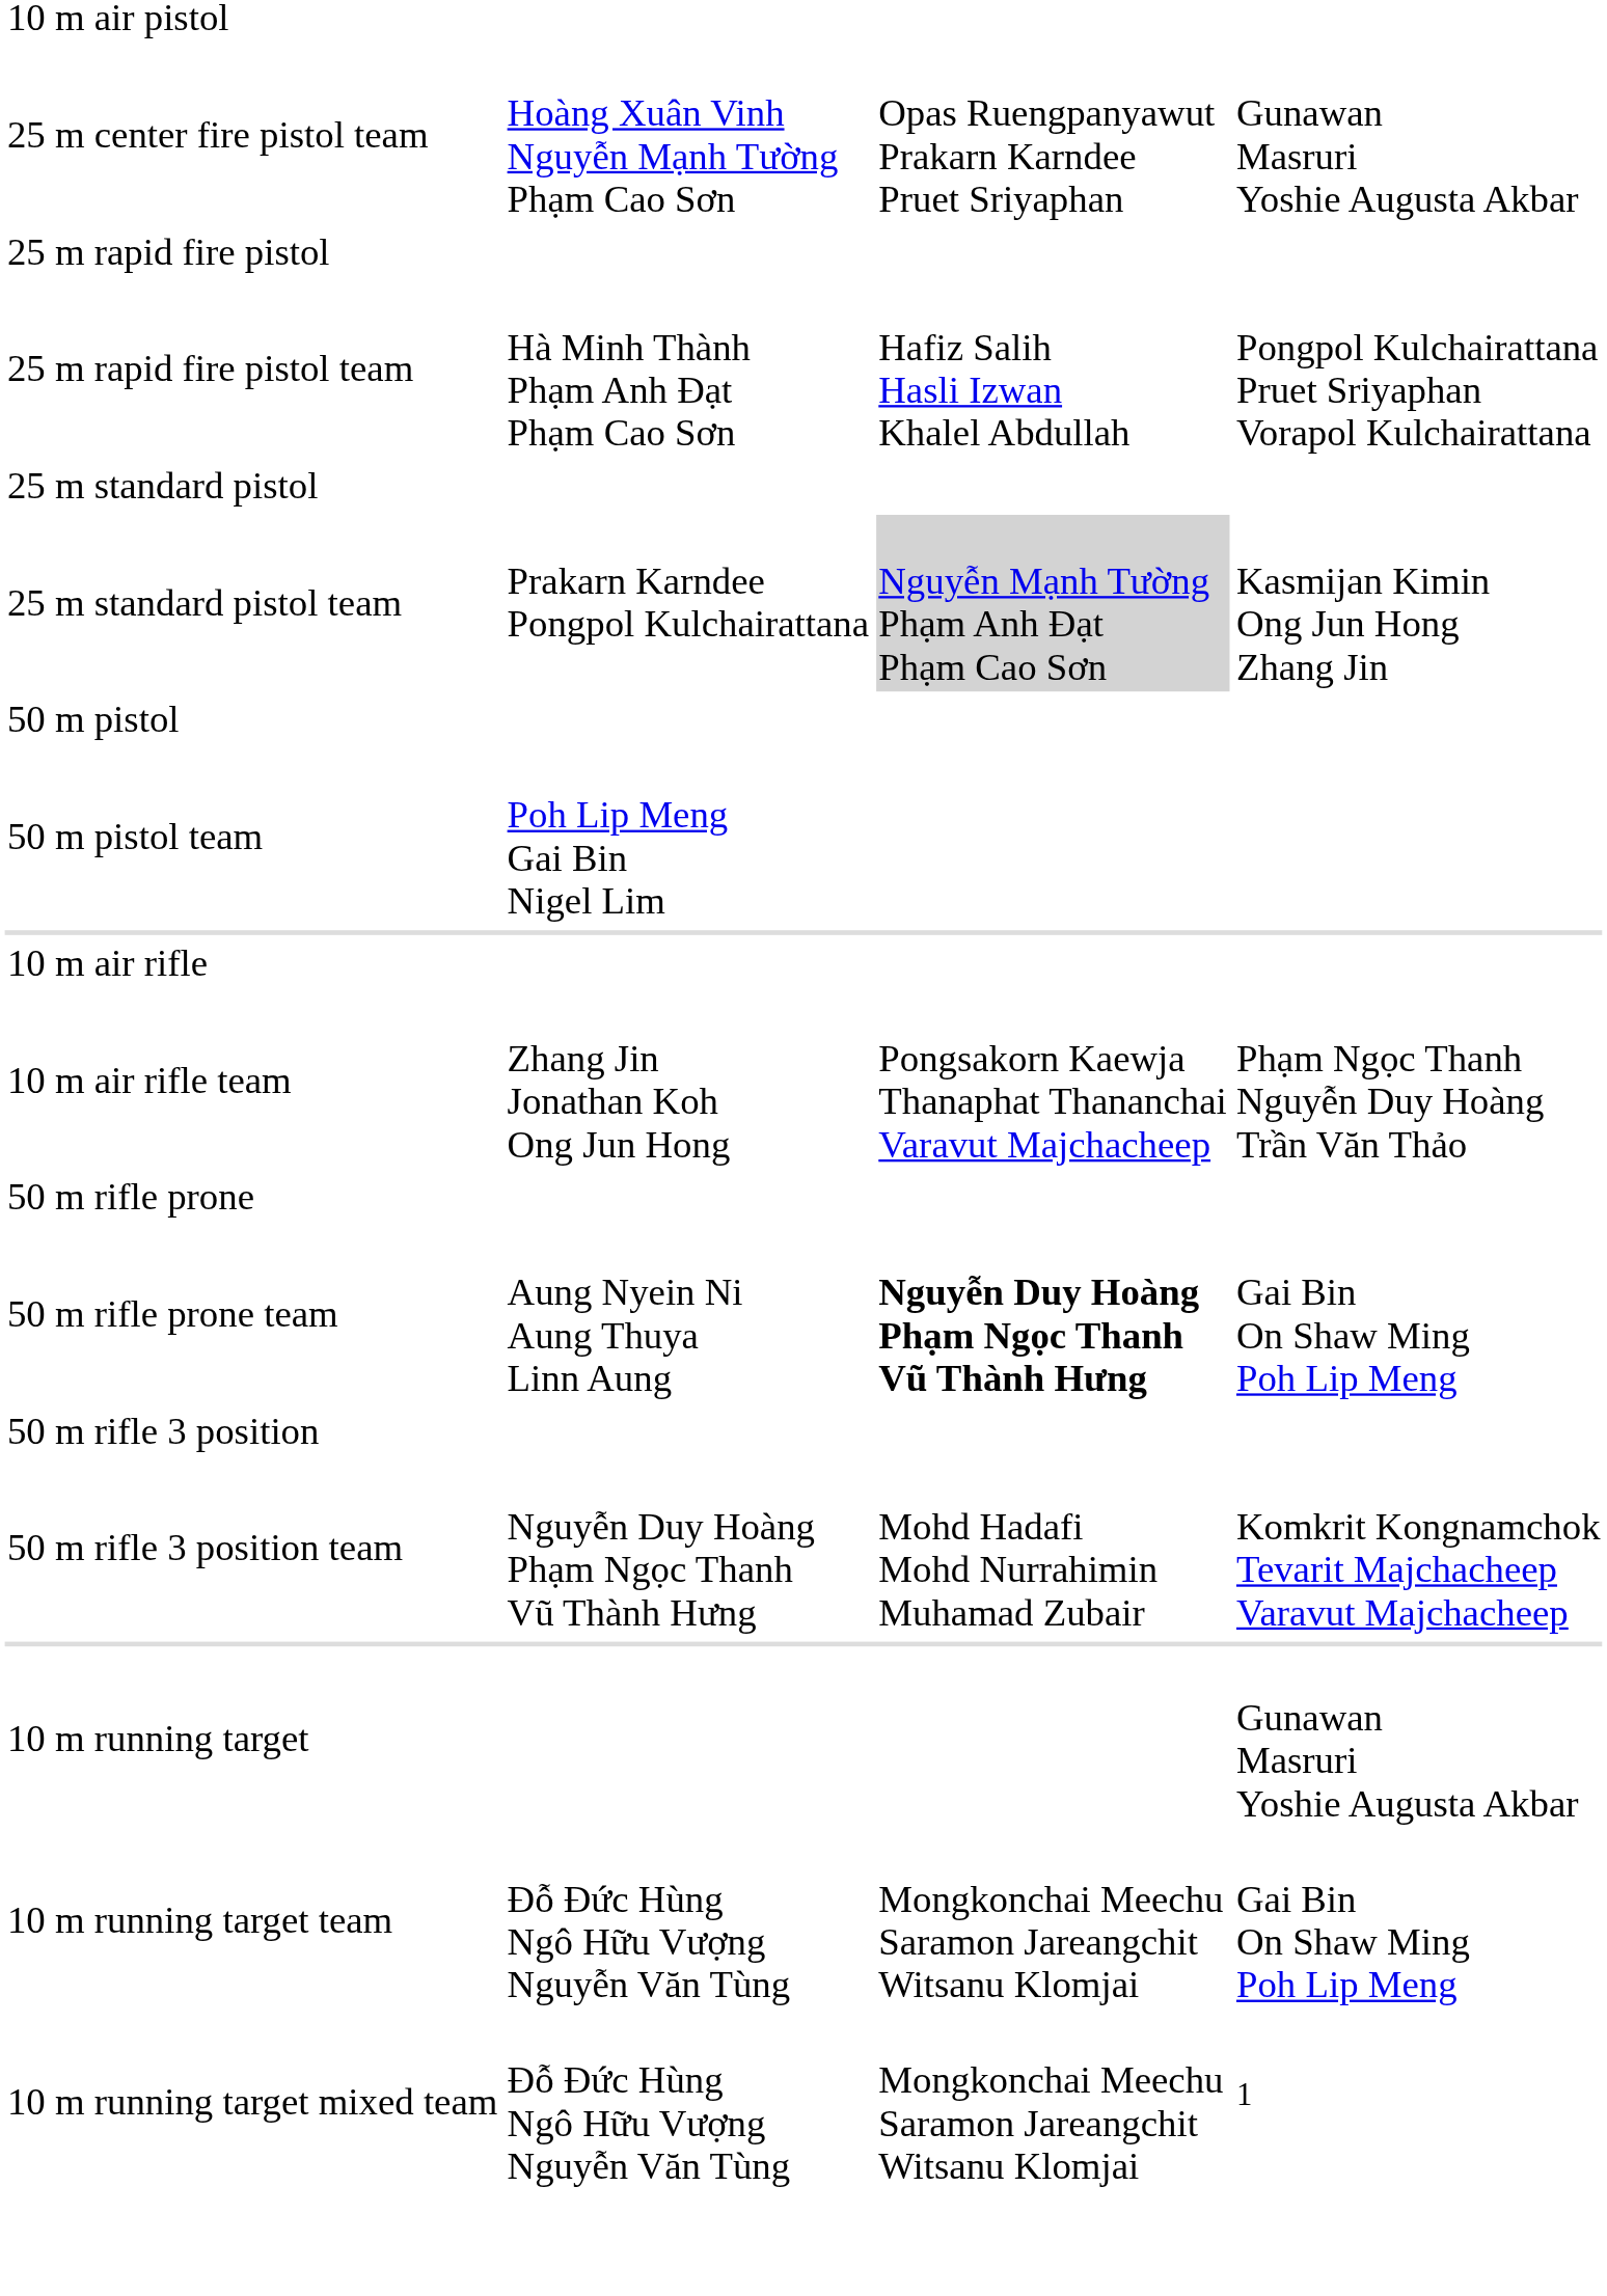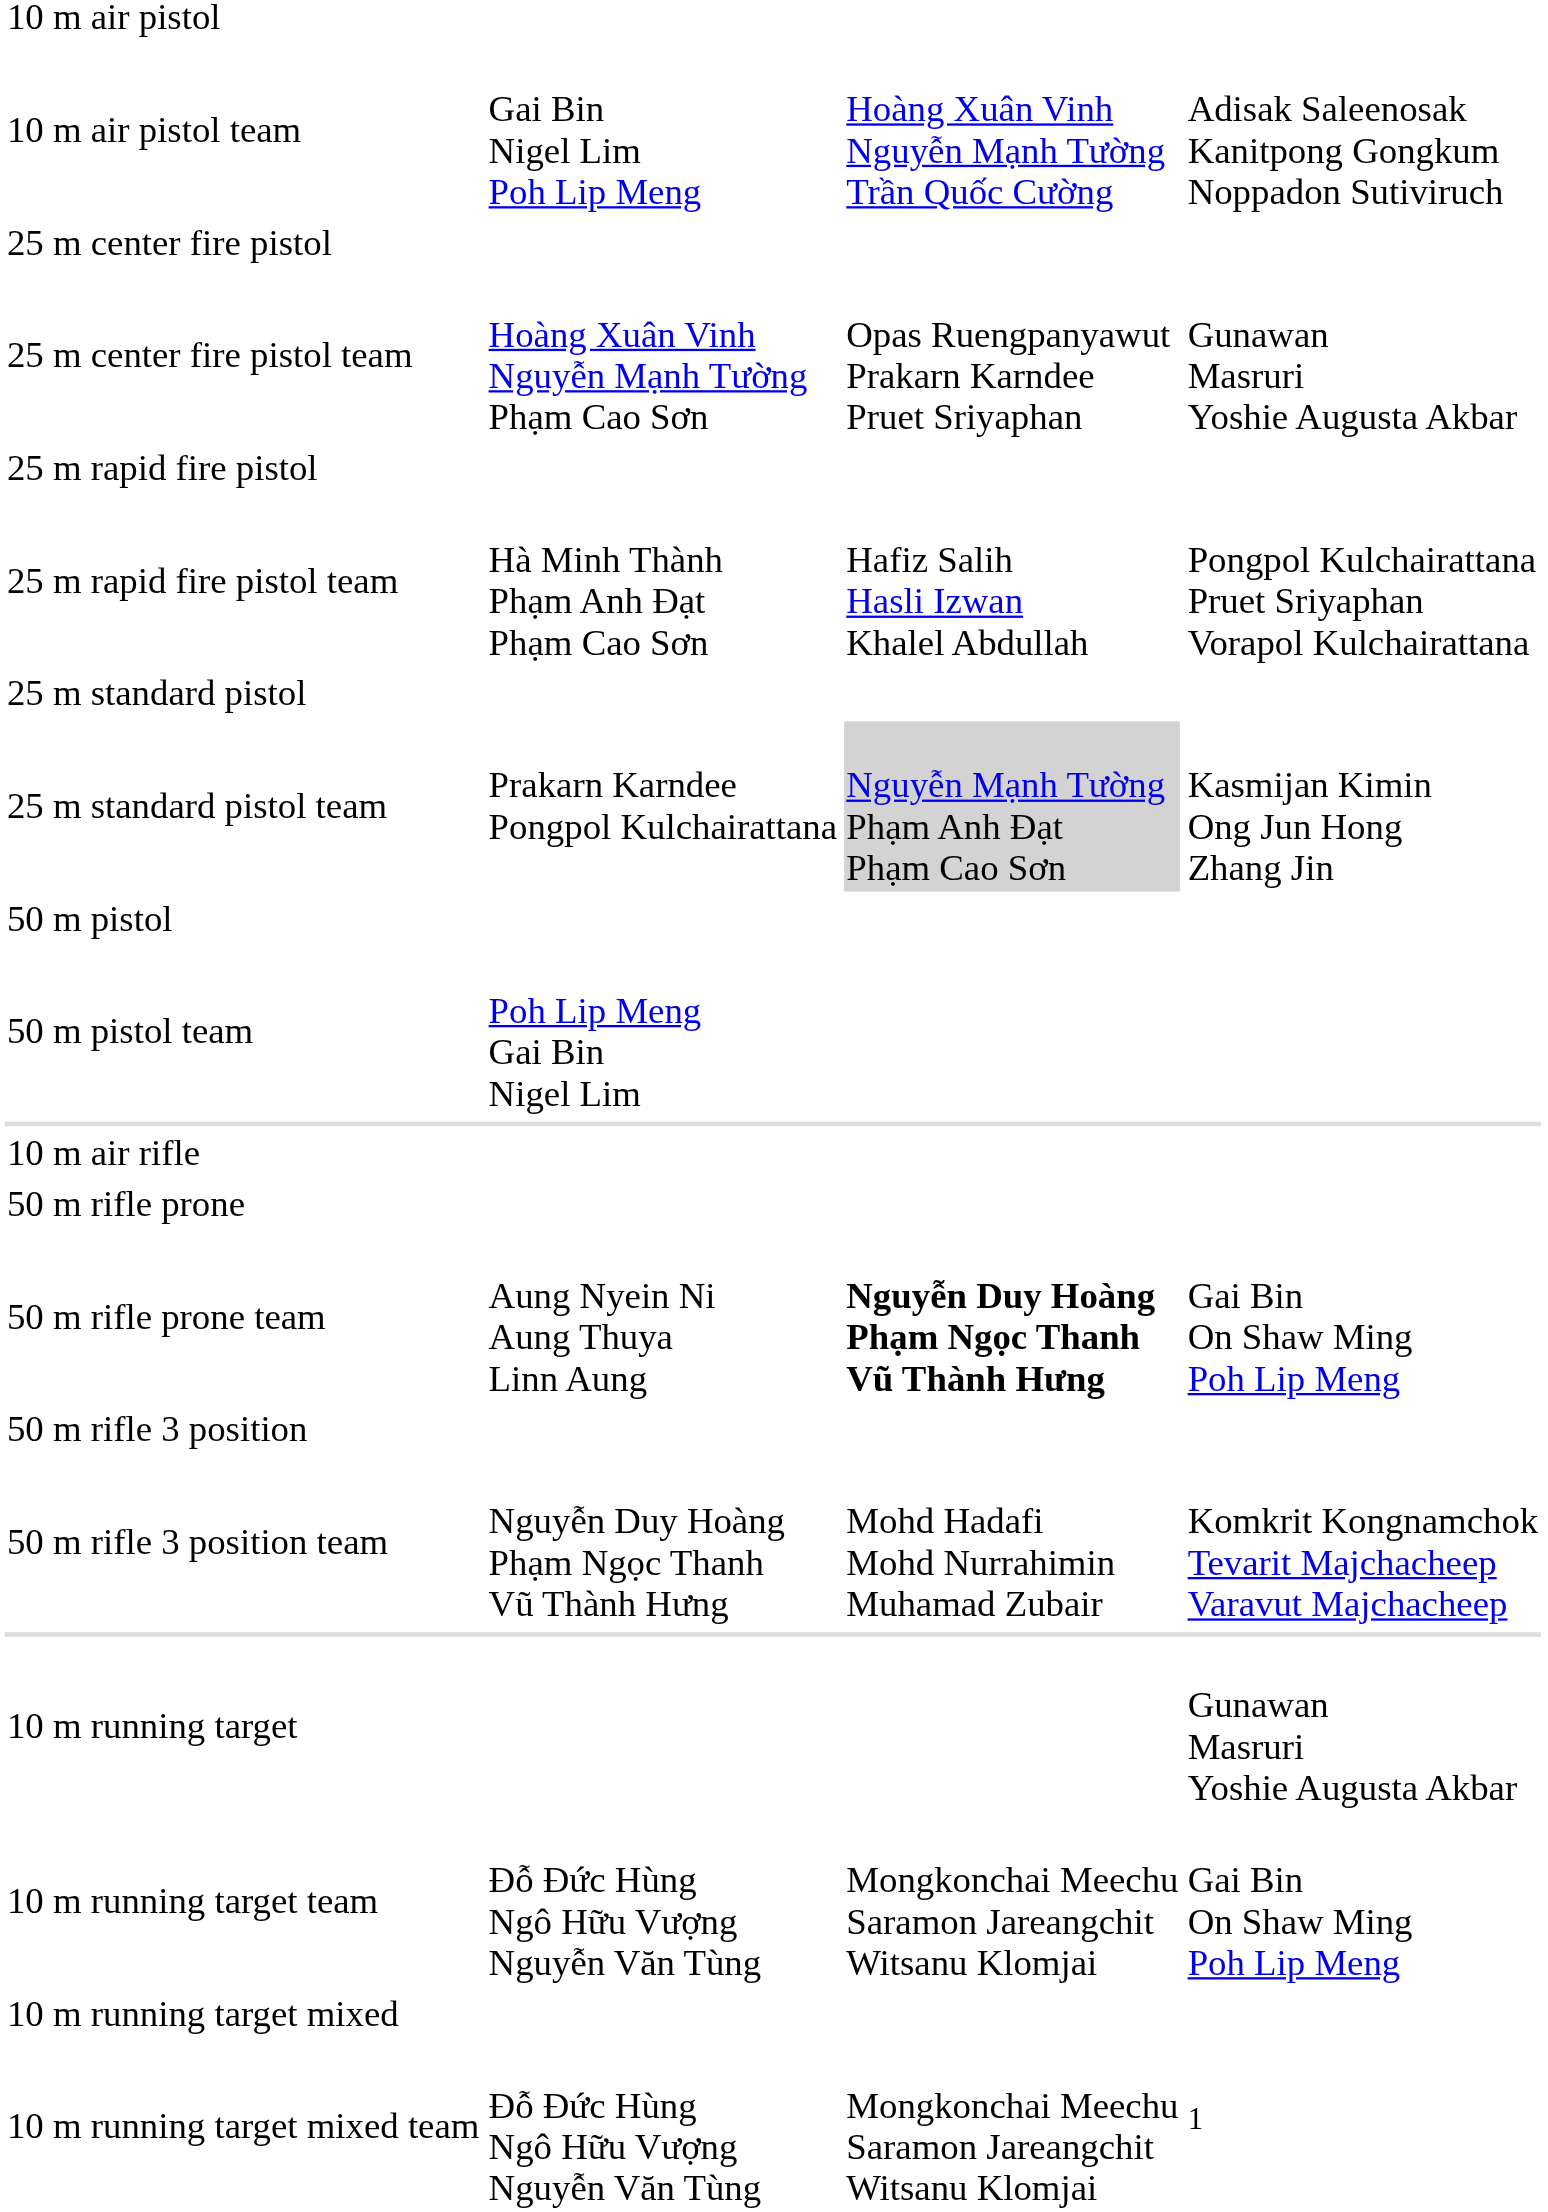 <table>
 <tr>
 <td>10 m air pistol</td>
+<td></td>
+<td></td>
+<td></td>
+</tr>
+<tr>
+<td>10 m air pistol team</td>
+<td><br>Gai Bin<br>Nigel Lim<br><a href='#'>Poh Lip Meng</a></td>
+<td><br><a href='#'>Hoàng Xuân Vinh</a><br><a href='#'>Nguyễn Mạnh Tường</a><br><a href='#'>Trần Quốc Cường</a></td>
+<td><br>Adisak Saleenosak<br>Kanitpong Gongkum<br>Noppadon Sutiviruch</td>
+</tr>
+<tr>
+<td>25 m center fire pistol</td>
 <td></td>
 <td></td>
 <td></td>
 </tr>
 <tr>
 <td>25 m center fire pistol team</td>
 <td><br><a href='#'>Hoàng Xuân Vinh</a><br><a href='#'>Nguyễn Mạnh Tường</a><br>Phạm Cao Sơn</td>
 <td><br>Opas Ruengpanyawut<br>Prakarn Karndee<br>Pruet Sriyaphan</td>
 <td><br>Gunawan<br>Masruri<br>Yoshie Augusta Akbar</td>
 </tr>
 <tr>
 <td>25 m rapid fire pistol</td>
 <td></td>
 <td></td>
 <td></td>
 </tr>
 <tr>
 <td>25 m rapid fire pistol team</td>
 <td><br>Hà Minh Thành<br>Phạm Anh Đạt<br>Phạm Cao Sơn</td>
 <td><br>Hafiz Salih<br><a href='#'>Hasli Izwan</a><br>Khalel Abdullah</td>
 <td nowrap=true><br>Pongpol Kulchairattana<br>Pruet Sriyaphan<br>Vorapol Kulchairattana</td>
 </tr>
 <tr>
 <td>25 m standard pistol</td>
 <td></td>
 <td></td>
 <td></td>
 </tr>
 <tr>
 <td>25 m standard pistol team</td>
 <td nowrap=true><br>Prakarn Karndee<br>Pongpol Kulchairattana<br> </td>
 <td style="background: lightgrey;"><br><a href='#'>Nguyễn Mạnh Tường</a><br>Phạm Anh Đạt<br>Phạm Cao Sơn</td>
 <td><br>Kasmijan Kimin<br>Ong Jun Hong<br>Zhang Jin</td>
 </tr>
 <tr>
 <td>50 m pistol</td>
 <td></td>
 <td></td>
 <td></td>
 </tr>
 <tr>
 <td>50 m pistol team</td>
 <td valign=top><br><a href='#'>Poh Lip Meng</a><br>Gai Bin<br>Nigel Lim</td>
 <td valign=top></td>
 <td valign=top></td>
 </tr>
 <tr bgcolor=#dddddd>
 <td colspan=4></td>
 </tr>
 <tr>
 <td>10 m air rifle</td>
 <td></td>
 <td></td>
 <td></td>
 </tr>
 <tr>
-<td>10 m air rifle team</td>
-<td><br>Zhang Jin<br>Jonathan Koh<br>Ong Jun Hong</td>
-<td nowrap=true><br>Pongsakorn Kaewja<br>Thanaphat Thananchai<br><a href='#'>Varavut Majchacheep</a></td>
-<td><br>Phạm Ngọc Thanh<br>Nguyễn Duy Hoàng<br>Trần Văn Thảo</td>
-</tr>
-<tr>
 <td>50 m rifle prone</td>
 <td></td>
 <td></td>
 <td></td>
 </tr>
 <tr>
 <td>50 m rifle prone team</td>
 <td><br>Aung Nyein Ni<br>Aung Thuya<br>Linn Aung</td>
 <td><strong><br>Nguyễn Duy Hoàng<br>Phạm Ngọc Thanh<br>Vũ Thành Hưng</strong></td>
 <td><br>Gai Bin<br>On Shaw Ming<br><a href='#'>Poh Lip Meng</a></td>
 </tr>
 <tr>
 <td>50 m rifle 3 position</td>
 <td></td>
 <td></td>
 <td></td>
 </tr>
 <tr>
 <td>50 m rifle 3 position team</td>
 <td><br>Nguyễn Duy Hoàng<br>Phạm Ngọc Thanh<br>Vũ Thành Hưng</td>
 <td><br>Mohd Hadafi<br>Mohd Nurrahimin<br>Muhamad Zubair</td>
 <td><br>Komkrit Kongnamchok<br><a href='#'>Tevarit Majchacheep</a><br><a href='#'>Varavut Majchacheep</a></td>
 </tr>
 <tr bgcolor=#dddddd>
 <td colspan=4></td>
 </tr>
 <tr>
 <td>10 m running target</td>
 <td></td>
 <td></td>
 <td><br>Gunawan<br>Masruri<br>Yoshie Augusta Akbar</td>
 </tr>
 <tr>
 <td>10 m running target team</td>
 <td><br>Đỗ Đức Hùng<br>Ngô Hữu Vượng<br>Nguyễn Văn Tùng</td>
 <td><br>Mongkonchai Meechu<br>Saramon Jareangchit<br>Witsanu Klomjai</td>
 <td><br>Gai Bin<br>On Shaw Ming<br><a href='#'>Poh Lip Meng</a></td>
 </tr>
 <tr>
+<td>10 m running target mixed</td>
+<td></td>
+<td></td>
+<td></td>
+</tr>
+<tr>
 <td>10 m running target mixed team</td>
 <td><br>Đỗ Đức Hùng<br>Ngô Hữu Vượng<br>Nguyễn Văn Tùng</td>
 <td><br>Mongkonchai Meechu<br>Saramon Jareangchit<br>Witsanu Klomjai</td>
 <td><sup>1</sup></td>
 </tr>
 </table>
